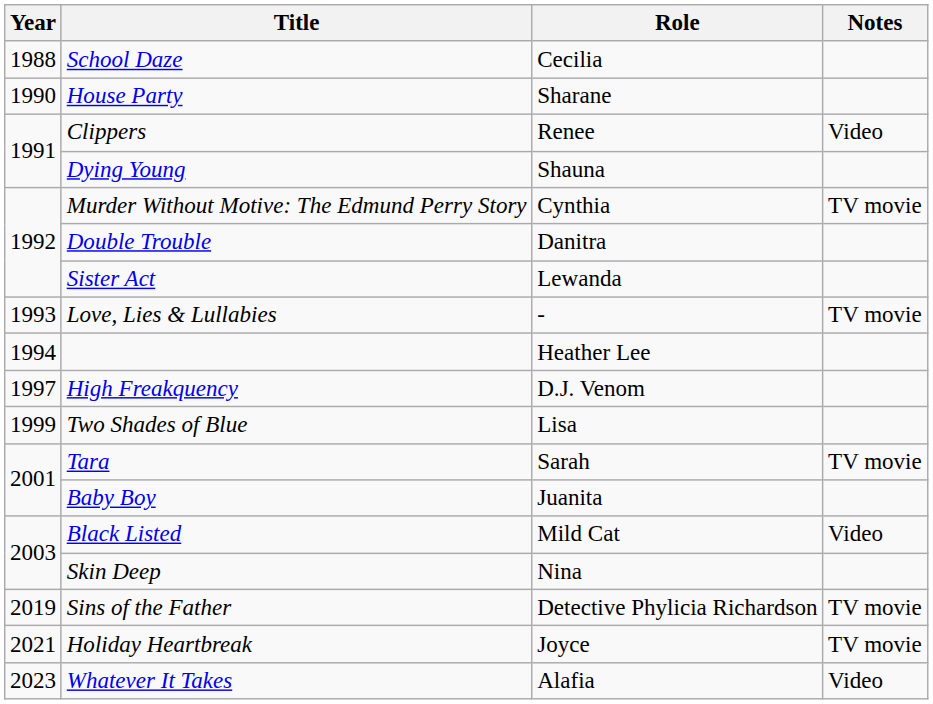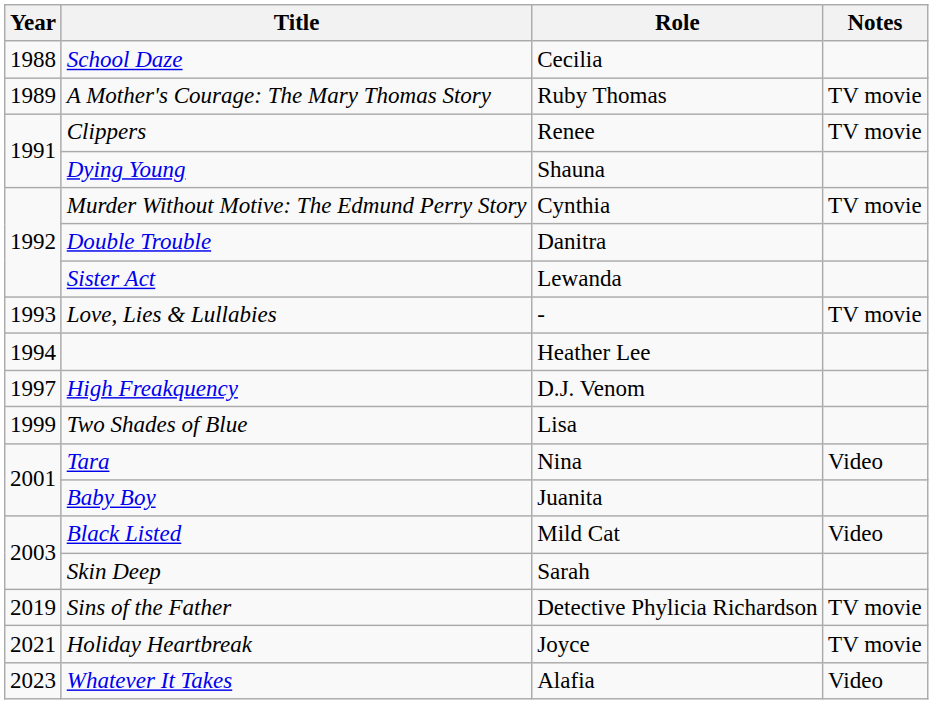 <table class="wikitable sortable">
 <tr>
 <th>Year</th>
 <th>Title</th>
 <th>Role</th>
 <th>Notes</th>
 </tr>
 <tr>
 <td>1988</td>
 <td><em><a href='#'>School Daze</a></em></td>
 <td>Cecilia</td>
 <td></td>
 </tr>
 <tr>
-<td>1990</td>
-<td><em><a href='#'>House Party</a></em></td>
-<td>Sharane</td>
-<td></td>
+<td>1989</td>
+<td><em>A Mother's Courage: The Mary Thomas Story</em></td>
+<td>Ruby Thomas</td>
+<td>TV movie</td>
 </tr>
 <tr>
 <td rowspan=2>1991</td>
 <td><em>Clippers</em></td>
 <td>Renee</td>
-<td>Video</td>
+<td>TV movie</td>
 </tr>
 <tr>
 <td><em><a href='#'>Dying Young</a></em></td>
 <td>Shauna</td>
 <td></td>
 </tr>
 <tr>
 <td rowspan=3>1992</td>
 <td><em>Murder Without Motive: The Edmund Perry Story</em></td>
 <td>Cynthia</td>
 <td>TV movie</td>
 </tr>
 <tr>
 <td><em><a href='#'>Double Trouble</a></em></td>
 <td>Danitra</td>
 <td></td>
 </tr>
 <tr>
 <td><em><a href='#'>Sister Act</a></em></td>
 <td>Lewanda</td>
 <td></td>
 </tr>
 <tr>
 <td>1993</td>
 <td><em>Love, Lies & Lullabies</em></td>
 <td>-</td>
 <td>TV movie</td>
 </tr>
 <tr>
 <td>1994</td>
 <td><em></em></td>
 <td>Heather Lee</td>
 <td></td>
 </tr>
 <tr>
 <td>1997</td>
 <td><em><a href='#'>High Freakquency</a></em></td>
 <td>D.J. Venom</td>
 <td></td>
 </tr>
 <tr>
 <td>1999</td>
 <td><em>Two Shades of Blue</em></td>
 <td>Lisa</td>
 <td></td>
 </tr>
 <tr>
 <td rowspan=2>2001</td>
 <td><em><a href='#'>Tara</a></em></td>
-<td>Sarah</td>
-<td>TV movie</td>
+<td>Nina</td>
+<td>Video</td>
 </tr>
 <tr>
 <td><em><a href='#'>Baby Boy</a></em></td>
 <td>Juanita</td>
 <td></td>
 </tr>
 <tr>
 <td rowspan=2>2003</td>
 <td><em><a href='#'>Black Listed</a></em></td>
 <td>Mild Cat</td>
 <td>Video</td>
 </tr>
 <tr>
 <td><em>Skin Deep</em></td>
-<td>Nina</td>
+<td>Sarah</td>
 <td></td>
 </tr>
 <tr>
 <td>2019</td>
 <td><em>Sins of the Father</em></td>
 <td>Detective Phylicia Richardson</td>
 <td>TV movie</td>
 </tr>
 <tr>
 <td>2021</td>
 <td><em>Holiday Heartbreak</em></td>
 <td>Joyce</td>
 <td>TV movie</td>
 </tr>
 <tr>
 <td>2023</td>
 <td><em><a href='#'>Whatever It Takes</a></em></td>
 <td>Alafia</td>
 <td>Video</td>
 </tr>
 </table>
